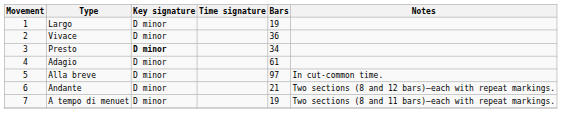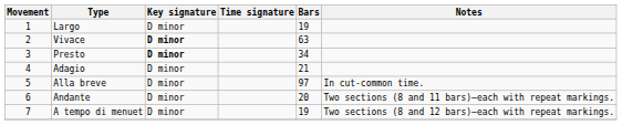 <table class="wikitable" border="1">
 <tr>
 <th bgcolor=ececec>Movement</th>
 <th bgcolor=ececec>Type</th>
 <th bgcolor=ececec>Key signature</th>
 <th bgcolor=ececec>Time signature</th>
 <th bgcolor=ececec>Bars</th>
 <th bgcolor=ececec>Notes</th>
 </tr>
 <tr>
 <td align=center>1</td>
 <td>Largo</td>
 <td>D minor</td>
 <td></td>
 <td>19</td>
 <td></td>
 </tr>
 <tr>
 <td align=center>2</td>
 <td>Vivace</td>
-<td>D minor</td>
+<td><strong>D minor</strong></td>
 <td></td>
-<td>36</td>
+<td>63</td>
 <td></td>
 </tr>
 <tr>
 <td align=center>3</td>
 <td>Presto</td>
 <td><strong>D minor</strong></td>
 <td></td>
 <td>34</td>
 <td></td>
 </tr>
 <tr>
 <td align=center>4</td>
 <td>Adagio</td>
 <td>D minor</td>
 <td></td>
-<td>61</td>
+<td>21</td>
 <td></td>
 </tr>
 <tr>
 <td align=center>5</td>
 <td>Alla breve</td>
 <td>D minor</td>
 <td></td>
 <td>97</td>
 <td>In cut-common time.</td>
 </tr>
 <tr>
 <td align=center>6</td>
 <td>Andante</td>
 <td>D minor</td>
 <td></td>
-<td>21</td>
-<td>Two sections (8 and 12 bars)—each with repeat markings.</td>
+<td>20</td>
+<td>Two sections (8 and 11 bars)—each with repeat markings.</td>
 </tr>
 <tr>
 <td align=center>7</td>
 <td>A tempo di menuet</td>
 <td>D minor</td>
 <td></td>
 <td>19</td>
-<td>Two sections (8 and 11 bars)—each with repeat markings.</td>
+<td>Two sections (8 and 12 bars)—each with repeat markings.</td>
 </tr>
 <tr>
 </tr>
 </table>
